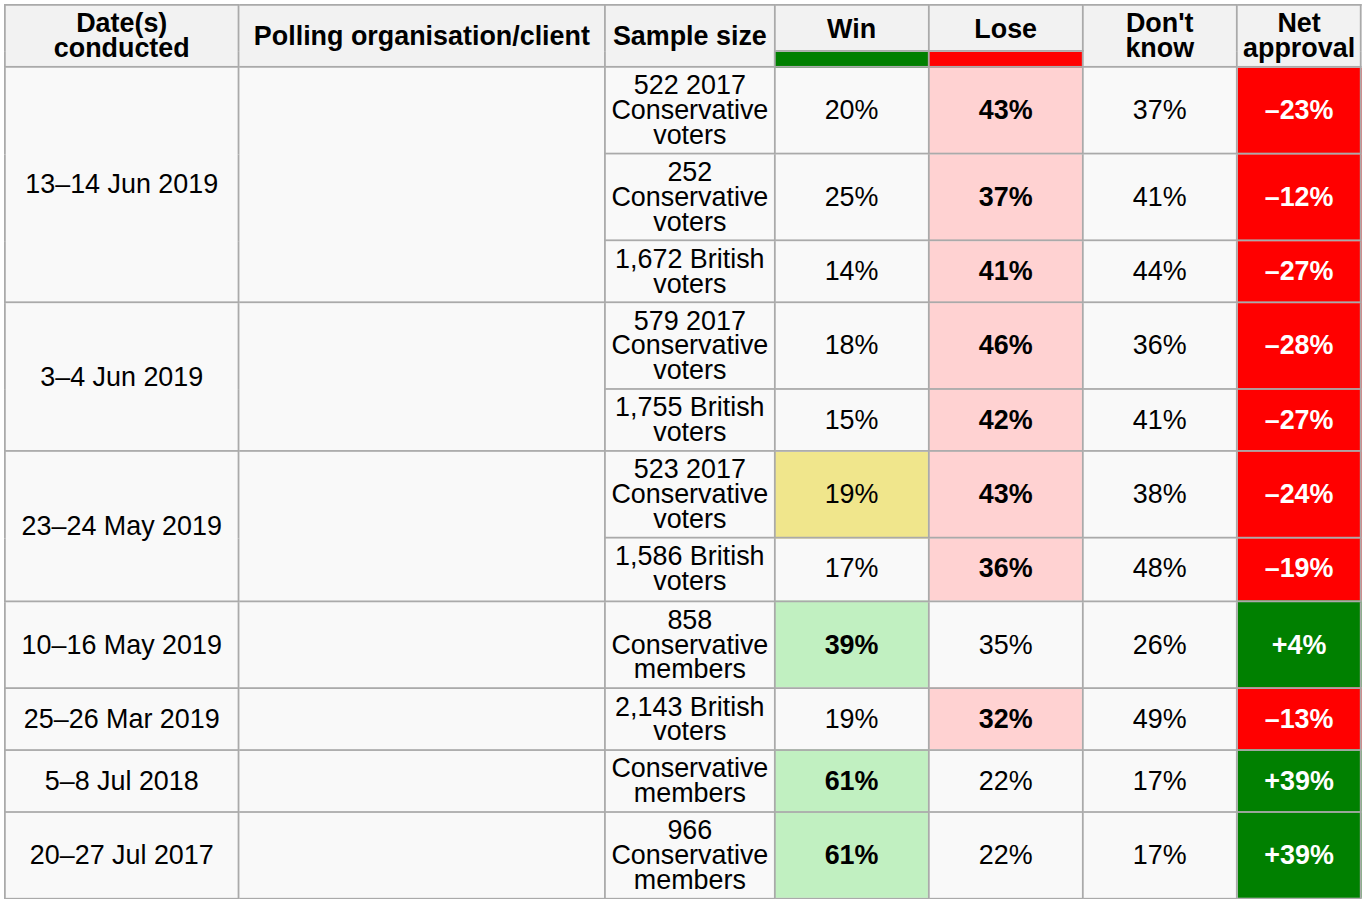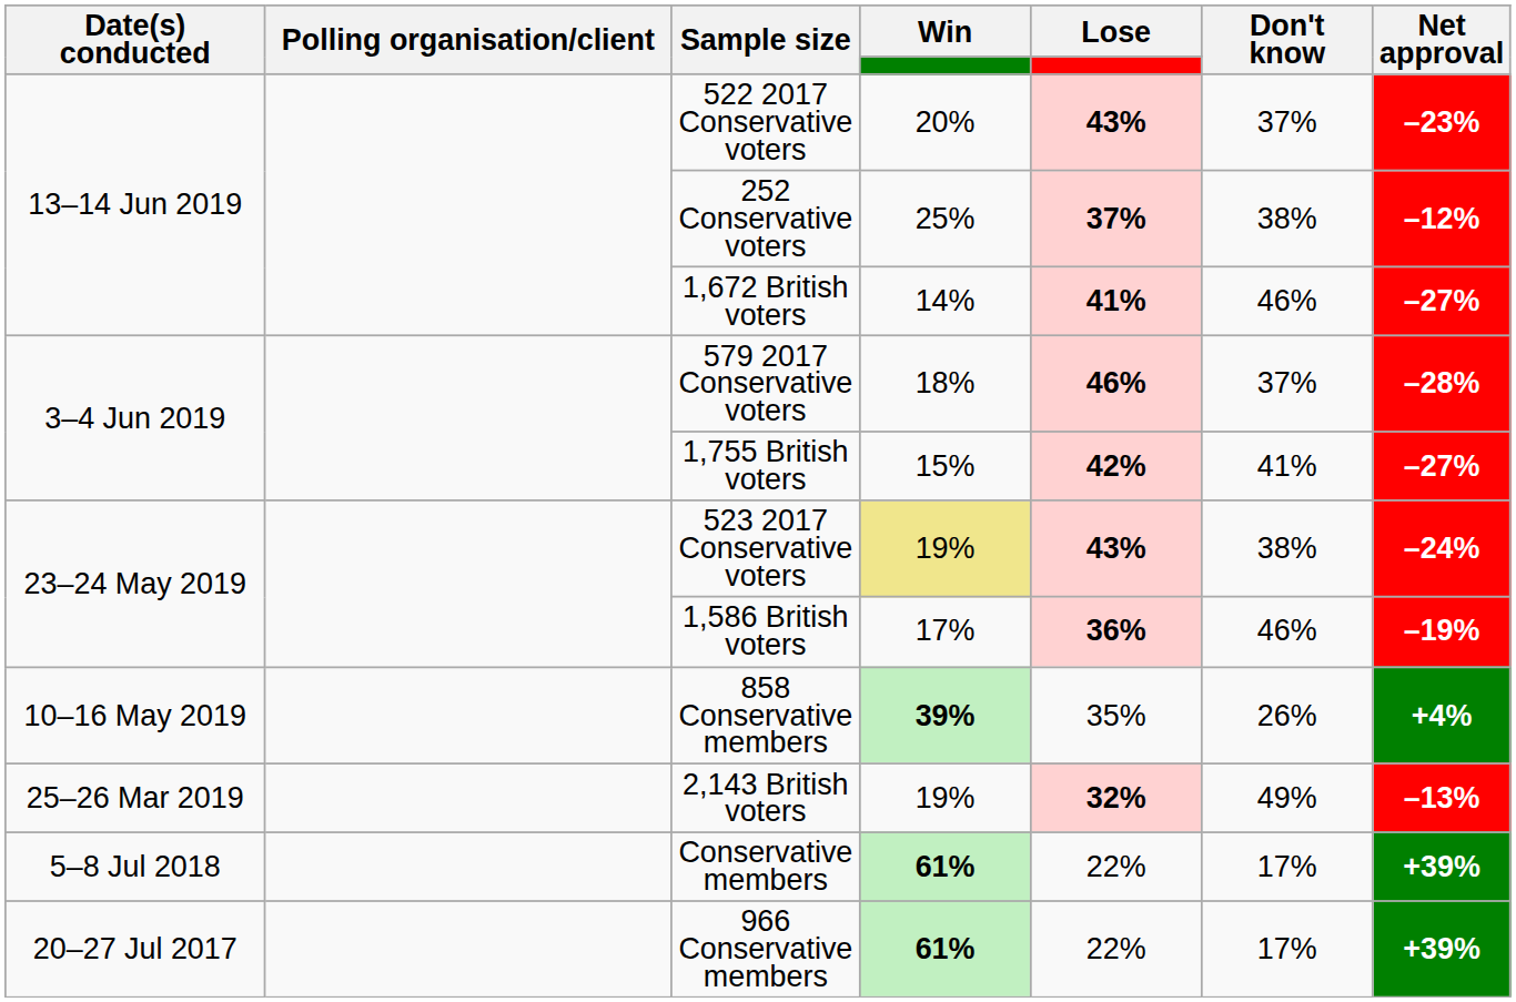 <table class="wikitable collapsible sortable" style="text-align:center;font-size:95%;line-height:14px;">
 <tr>
 <th rowspan="2" style="width:125px;">Date(s)<br>conducted</th>
 <th rowspan="2" style="width:200px;">Polling organisation/client</th>
 <th rowspan="2" style="width:60px;">Sample size</th>
 <th class="unsortable" style="width:80px;">Win</th>
 <th class="unsortable" style="width: 80px;">Lose</th>
 <th rowspan="2" class="unsortable" style="width:80px;">Don't know</th>
 <th rowspan="2" class="unsortable" style="width:20px;">Net approval</th>
 </tr>
 <tr>
 <th class="unsortable" style="background:green;width:60px;"></th>
 <th class="unsortable" style="background:red;width:60px;"></th>
 </tr>
 <tr>
 <td rowspan="3">13–14 Jun 2019</td>
 <td rowspan="3"></td>
 <td>522 2017 Conservative voters</td>
 <td>20%</td>
 <td style="background:#FFD2D2"><strong>43%</strong></td>
 <td>37%</td>
 <td style="background:red;color:white;"><strong>–23%</strong></td>
 </tr>
 <tr>
 <td>252 Conservative voters</td>
 <td>25%</td>
 <td style="background:#FFD2D2"><strong>37%</strong></td>
-<td>41%</td>
+<td>38%</td>
 <td style="background:red;color:white;"><strong>–12%</strong></td>
 </tr>
 <tr>
 <td>1,672 British voters</td>
 <td>14%</td>
 <td style="background:#FFD2D2"><strong>41%</strong></td>
-<td>44%</td>
+<td>46%</td>
 <td style="background:red;color:white;"><strong>–27%</strong></td>
 </tr>
 <tr>
 <td rowspan="2">3–4 Jun 2019</td>
 <td rowspan="2"></td>
 <td>579 2017 Conservative voters</td>
 <td>18%</td>
 <td style="background:#FFD2D2"><strong>46%</strong></td>
-<td>36%</td>
+<td>37%</td>
 <td style="background:red;color:white;"><strong>–28%</strong></td>
 </tr>
 <tr>
 <td>1,755 British voters</td>
 <td>15%</td>
 <td style="background:#FFD2D2"><strong>42%</strong></td>
 <td>41%</td>
 <td style="background:red;color:white;"><strong>–27%</strong></td>
 </tr>
 <tr>
 <td rowspan="2">23–24 May 2019</td>
 <td rowspan="2"></td>
 <td>523 2017 Conservative voters</td>
 <td style="background: khaki;">19%</td>
 <td style="background:#FFD2D2"><strong>43%</strong></td>
 <td>38%</td>
 <td style="background:red;color:white;"><strong>–24%</strong></td>
 </tr>
 <tr>
 <td>1,586 British voters</td>
 <td>17%</td>
 <td style="background:#FFD2D2"><strong>36%</strong></td>
-<td>48%</td>
+<td>46%</td>
 <td style="background:red;color:white;"><strong>–19%</strong></td>
 </tr>
 <tr>
 <td>10–16 May 2019</td>
 <td></td>
 <td>858 Conservative members</td>
 <td style="background:#C1F0C1"><strong>39%</strong></td>
 <td>35%</td>
 <td>26%</td>
 <td style="background:green;color:white;"><strong>+4%</strong></td>
 </tr>
 <tr>
 <td>25–26 Mar 2019</td>
 <td></td>
 <td>2,143 British voters</td>
 <td>19%</td>
 <td style="background:#FFD2D2"><strong>32%</strong></td>
 <td>49%</td>
 <td style="background:red;color:white;"><strong>–13%</strong></td>
 </tr>
 <tr>
 <td>5–8 Jul 2018</td>
 <td></td>
 <td>Conservative members</td>
 <td style="background:#C1F0C1"><strong>61%</strong></td>
 <td>22%</td>
 <td>17%</td>
 <td style="background:green;color:white;"><strong>+39%</strong></td>
 </tr>
 <tr>
 <td>20–27 Jul 2017</td>
 <td></td>
 <td>966 Conservative members</td>
 <td style="background:#C1F0C1"><strong>61%</strong></td>
 <td>22%</td>
 <td>17%</td>
 <td style="background:green;color:white;"><strong>+39%</strong></td>
 </tr>
 </table>
